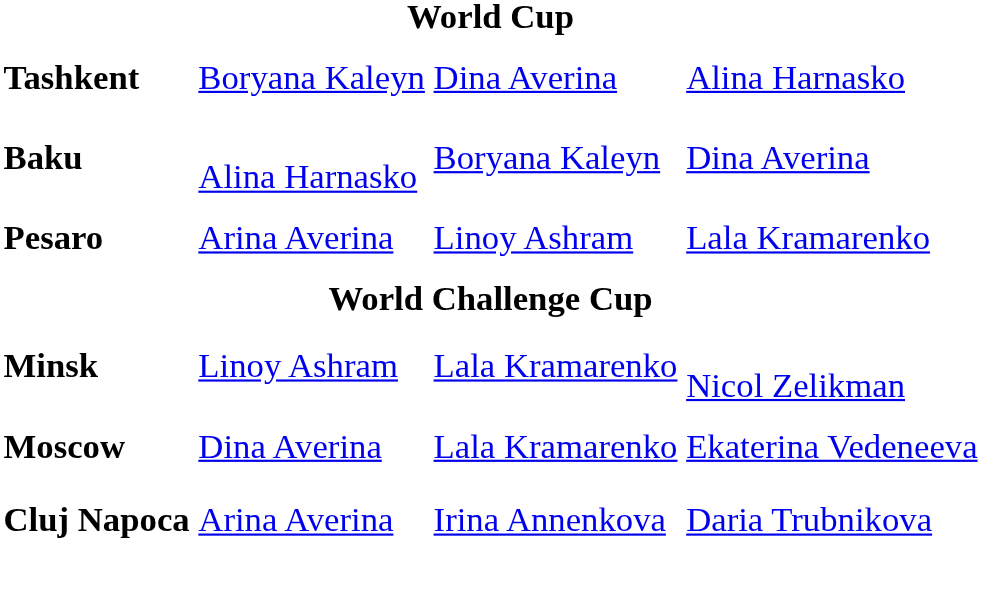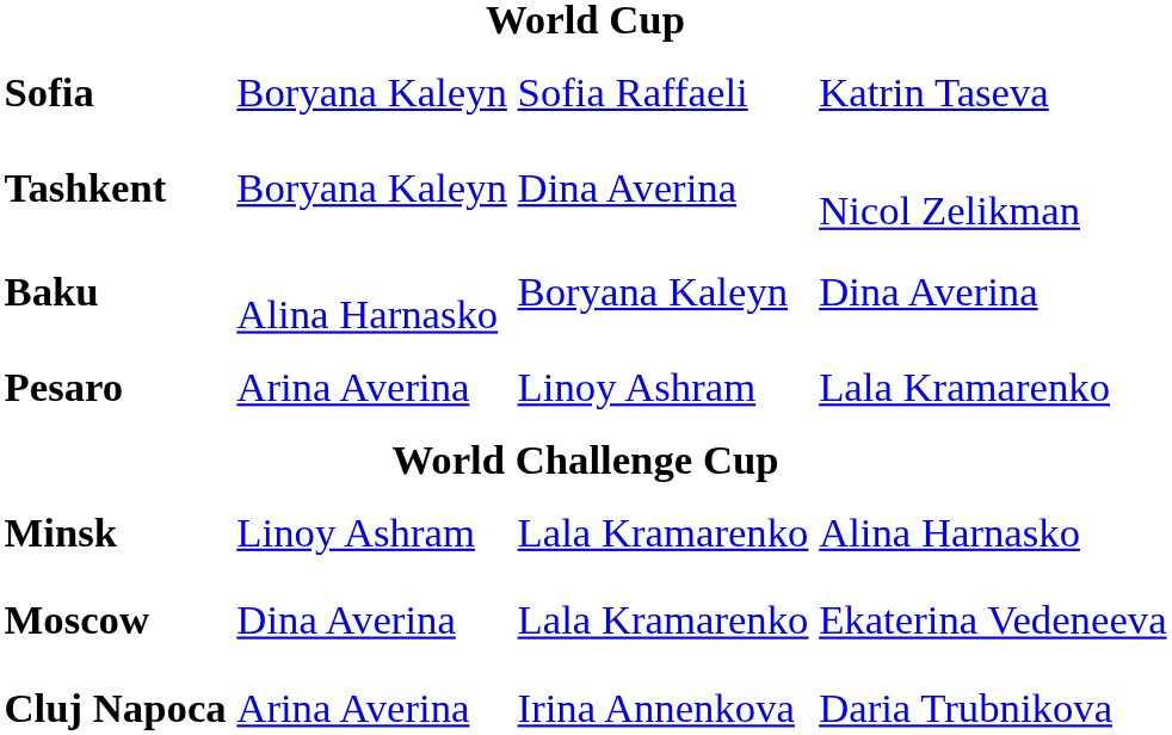 <table>
 <tr>
 <td colspan="4" style="text-align:center;"><strong>World Cup</strong></td>
 </tr>
 <tr>
+<th scope=row style="text-align:left">Sofia</th>
+<td style="height:30px;"> <a href='#'>Boryana Kaleyn</a></td>
+<td style="height:30px;"> <a href='#'>Sofia Raffaeli</a></td>
+<td style="height:30px;"> <a href='#'>Katrin Taseva</a></td>
+</tr>
+<tr>
 <th scope=row style="text-align:left">Tashkent</th>
 <td style="height:30px;"> <a href='#'>Boryana Kaleyn</a></td>
 <td style="height:30px;"> <a href='#'>Dina Averina</a></td>
-<td style="height:30px;"> <a href='#'>Alina Harnasko</a></td>
+<td style="height:30px;"><br> <a href='#'>Nicol Zelikman</a></td>
 </tr>
 <tr>
 <th scope=row style="text-align:left">Baku</th>
 <td style="height:30px;"><br> <a href='#'>Alina Harnasko</a></td>
 <td style="height:30px;"> <a href='#'>Boryana Kaleyn</a></td>
 <td style="height:30px;"> <a href='#'>Dina Averina</a></td>
 </tr>
 <tr>
 <th scope=row style="text-align:left">Pesaro</th>
 <td style="height:30px;"> <a href='#'>Arina Averina</a></td>
 <td style="height:30px;"> <a href='#'>Linoy Ashram</a></td>
 <td style="height:30px;"> <a href='#'>Lala Kramarenko</a></td>
 </tr>
 <tr>
 <td colspan="4" style="text-align:center;"><strong>World Challenge Cup</strong></td>
 </tr>
 <tr>
 <th scope=row style="text-align:left">Minsk</th>
 <td style="height:30px;"> <a href='#'>Linoy Ashram</a></td>
 <td style="height:30px;"> <a href='#'>Lala Kramarenko</a></td>
-<td style="height:30px;"><br> <a href='#'>Nicol Zelikman</a></td>
+<td style="height:30px;"> <a href='#'>Alina Harnasko</a></td>
 </tr>
 <tr>
 <th scope=row style="text-align:left">Moscow</th>
 <td style="height:30px;"> <a href='#'>Dina Averina</a></td>
 <td style="height:30px;"> <a href='#'>Lala Kramarenko</a></td>
 <td style="height:30px;"> <a href='#'>Ekaterina Vedeneeva</a></td>
 </tr>
 <tr>
 <th scope=row style="text-align:left">Cluj Napoca</th>
 <td style="height:30px;"> <a href='#'>Arina Averina</a></td>
 <td style="height:30px;"> <a href='#'>Irina Annenkova</a></td>
 <td style="height:30px;"> <a href='#'>Daria Trubnikova</a></td>
 </tr>
 <tr>
 </tr>
 </table>
